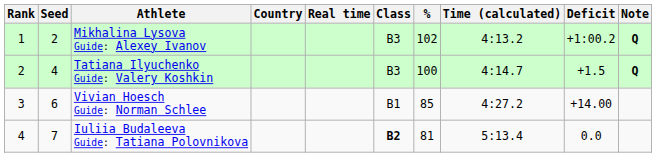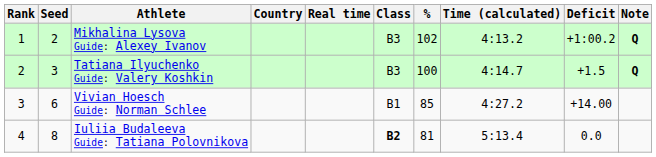 <table class="wikitable sortable" style="text-align:center">
 <tr>
 <th>Rank</th>
 <th>Seed</th>
 <th>Athlete</th>
 <th>Country</th>
 <th>Real time</th>
 <th>Class</th>
 <th>%</th>
 <th>Time (calculated)</th>
 <th>Deficit</th>
 <th>Note</th>
 </tr>
 <tr bgcolor=ccffcc>
 <td>1</td>
 <td>2</td>
 <td align=left><a href='#'>Mikhalina Lysova</a><br><small><a href='#'>Guide</a>:</small> <a href='#'>Alexey Ivanov</a></td>
 <td align=left></td>
 <td></td>
 <td>B3</td>
 <td>102</td>
 <td>4:13.2</td>
 <td>+1:00.2</td>
 <td><strong>Q</strong></td>
 </tr>
 <tr bgcolor=ccffcc>
 <td>2</td>
-<td>4</td>
+<td>3</td>
 <td align=left><a href='#'>Tatiana Ilyuchenko</a><br><small><a href='#'>Guide</a>:</small> <a href='#'>Valery Koshkin</a></td>
 <td align=left></td>
 <td></td>
 <td>B3</td>
 <td>100</td>
 <td>4:14.7</td>
 <td>+1.5</td>
 <td><strong>Q</strong></td>
 </tr>
 <tr>
 <td>3</td>
 <td>6</td>
 <td align=left><a href='#'>Vivian Hoesch</a><br><small><a href='#'>Guide</a>:</small> <a href='#'>Norman Schlee</a></td>
 <td align=left></td>
 <td></td>
 <td>B1</td>
 <td>85</td>
 <td>4:27.2</td>
 <td>+14.00</td>
 <td></td>
 </tr>
 <tr>
 <td>4</td>
-<td>7</td>
+<td>8</td>
 <td align=left><a href='#'>Iuliia Budaleeva</a><br><small><a href='#'>Guide</a>:</small> <a href='#'>Tatiana Polovnikova</a></td>
 <td align=left></td>
 <td></td>
 <td><strong>B2</strong></td>
 <td>81</td>
 <td>5:13.4</td>
 <td>0.0</td>
 <td></td>
 </tr>
 </table>
